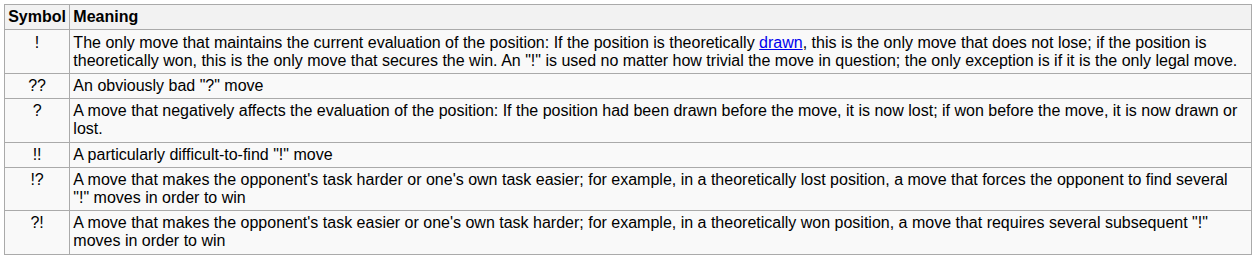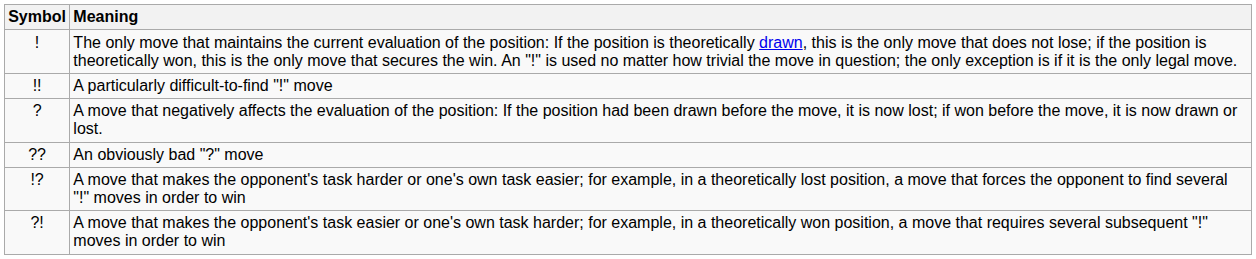 <table class="wikitable">
 <tr style="vertical-align:bottom;">
 <th>Symbol</th>
 <th style="text-align:left;">Meaning</th>
 </tr>
 <tr style="vertical-align:top;">
 <td style="text-align:center;">!</td>
 <td>The only move that maintains the current evaluation of the position: If the position is theoretically <a href='#'>drawn</a>, this is the only move that does not lose; if the position is theoretically won, this is the only move that secures the win. An "!" is used no matter how trivial the move in question; the only exception is if it is the only legal move.</td>
 </tr>
 <tr style="vertical-align:top;">
-<td style="text-align:center;">??</td>
-<td>An obviously bad "?" move</td>
+<td style="text-align:center;">!!</td>
+<td>A particularly difficult-to-find "!" move</td>
 </tr>
 <tr style="vertical-align:top;">
 <td style="text-align:center;">?</td>
 <td>A move that negatively affects the evaluation of the position: If the position had been drawn before the move, it is now lost; if won before the move, it is now drawn or lost.</td>
 </tr>
 <tr style="vertical-align:top;">
-<td style="text-align:center;">!!</td>
-<td>A particularly difficult-to-find "!" move</td>
+<td style="text-align:center;">??</td>
+<td>An obviously bad "?" move</td>
 </tr>
 <tr style="vertical-align:top;">
 <td style="text-align:center;">!?</td>
 <td>A move that makes the opponent's task harder or one's own task easier; for example, in a theoretically lost position, a move that forces the opponent to find several "!" moves in order to win</td>
 </tr>
 <tr style="vertical-align:top;">
 <td style="text-align:center;">?!</td>
 <td>A move that makes the opponent's task easier or one's own task harder; for example, in a theoretically won position, a move that requires several subsequent "!" moves in order to win</td>
 </tr>
 </table>
